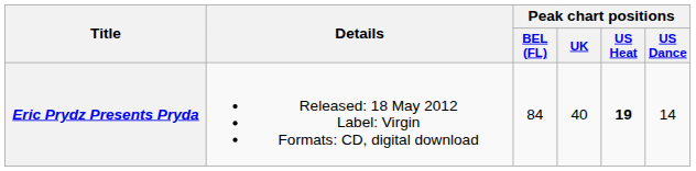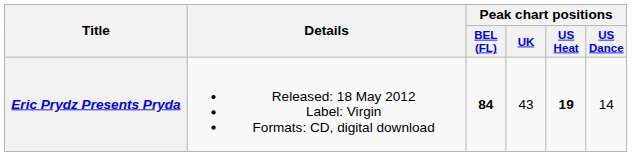 <table class="wikitable plainrowheaders" style="text-align:center;">
 <tr>
 <th scope="col" rowspan="2" style="width:13em">Title</th>
 <th scope="col" rowspan="2" style="width:20em">Details</th>
 <th scope="col" colspan="4">Peak chart positions</th>
 </tr>
 <tr>
 <th scope="col" style="width:3em;font-size:85%;"><a href='#'>BEL<br>(FL)</a><br></th>
 <th scope="col" style="width:3em;font-size:85%;"><a href='#'>UK</a><br></th>
 <th scope="col" style="width:3em;font-size:85%;"><a href='#'>US<br>Heat</a><br></th>
 <th scope="col" style="width:3em;font-size:85%;"><a href='#'>US<br>Dance</a><br></th>
 </tr>
 <tr>
 <th scope="row"><em><a href='#'>Eric Prydz Presents Pryda</a></em></th>
 <td><br><ul><li>Released: 18 May 2012</li><li>Label: Virgin</li><li>Formats: CD, digital download</li></ul></td>
-<td>84</td>
-<td>40</td>
+<td><strong>84</strong></td>
+<td>43</td>
 <td><strong>19</strong></td>
 <td>14</td>
 </tr>
 </table>
